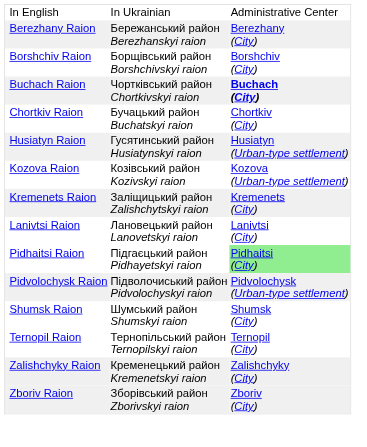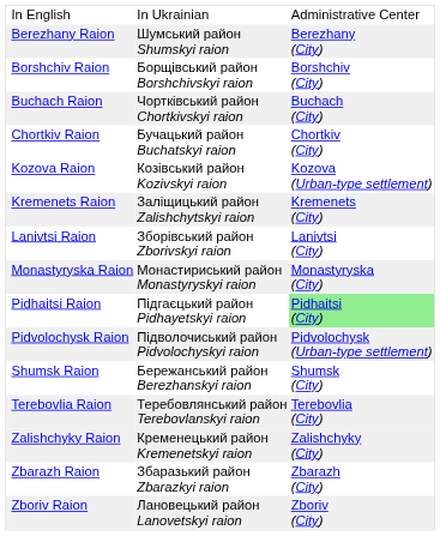 <table border=0 cellspacing=0 cellpadding=2 style="text-align:left; border:1px solid #ddd; font-size:90%; " summary="Raions of the Ternopil Oblast and their capital cities">
 <tr style="vertical-align:top;">
 <th></th>
 <th style="text-align:left; font-weight:normal;">In English</th>
 <th style="text-align:left; font-weight:normal;">In Ukrainian</th>
 <th style="text-align:left; font-weight:normal;">Administrative Center</th>
 </tr>
 <tr style="vertical-align:top; background:#f0f0f0; ">
 <td></td>
 <td><a href='#'>Berezhany Raion</a></td>
-<td>Бережанський район <br><em>Berezhanskyi raion</em></td>
+<td>Шумський район <br><em>Shumskyi raion</em></td>
 <td><a href='#'>Berezhany</a> <br><em>(<a href='#'>City</a>)</em></td>
 </tr>
 <tr style="vertical-align:top;">
 <td></td>
 <td><a href='#'>Borshchiv Raion</a></td>
 <td>Борщівський район <br><em>Borshchivskyi raion</em></td>
 <td><a href='#'>Borshchiv</a> <br><em>(<a href='#'>City</a>)</em></td>
 </tr>
 <tr style="vertical-align:top; background:#f0f0f0; ">
 <td></td>
 <td><a href='#'>Buchach Raion</a></td>
 <td>Чортківський район <br><em>Chortkivskyi raion</em></td>
-<td><strong><a href='#'>Buchach</a> <br><em>(<a href='#'>City</a>)</em></strong></td>
+<td><a href='#'>Buchach</a> <br><em>(<a href='#'>City</a>)</em></td>
 </tr>
 <tr style="vertical-align:top;">
 <td></td>
 <td><a href='#'>Chortkiv Raion</a></td>
 <td>Бучацький район <br><em>Buchatskyi raion</em></td>
 <td><a href='#'>Chortkiv</a> <br><em>(<a href='#'>City</a>)</em></td>
-</tr>
-<tr style="vertical-align:top; background:#f0f0f0; ">
-<td></td>
-<td><a href='#'>Husiatyn Raion</a></td>
-<td>Гусятинський район <br><em>Husiatynskyi raion</em></td>
-<td><a href='#'>Husiatyn</a> <br><em>(<a href='#'>Urban-type settlement</a>)</em></td>
 </tr>
 <tr style="vertical-align:top;">
 <td></td>
 <td><a href='#'>Kozova Raion</a></td>
 <td>Козівський район <br><em>Kozivskyi raion</em></td>
 <td><a href='#'>Kozova</a> <br><em>(<a href='#'>Urban-type settlement</a>)</em></td>
 </tr>
 <tr style="vertical-align:top; background:#f0f0f0;">
 <td></td>
 <td><a href='#'>Kremenets Raion</a></td>
 <td>Заліщицький район <br><em>Zalishchytskyi raion</em></td>
 <td><a href='#'>Kremenets</a> <br><em>(<a href='#'>City</a>)</em></td>
 </tr>
 <tr style="vertical-align:top;">
 <td></td>
 <td><a href='#'>Lanivtsi Raion</a></td>
-<td>Лановецький район <br><em>Lanovetskyi raion</em></td>
+<td>Зборівський район <br><em>Zborivskyi raion</em></td>
 <td><a href='#'>Lanivtsi</a> <br><em>(<a href='#'>City</a>)</em></td>
+</tr>
+<tr style="vertical-align:top; background:#f0f0f0;">
+<td></td>
+<td><a href='#'>Monastyryska Raion</a></td>
+<td>Монастириський район <br><em>Monastyryskyi raion</em></td>
+<td><a href='#'>Monastyryska</a> <br><em>(<a href='#'>City</a>)</em></td>
 </tr>
 <tr style="vertical-align:top;">
 <td></td>
 <td><a href='#'>Pidhaitsi Raion</a></td>
 <td>Підгаєцький район <br><em>Pidhayetskyi raion</em></td>
 <td style="background: lightgreen;"><a href='#'>Pidhaitsi</a> <br><em>(<a href='#'>City</a>)</em></td>
 </tr>
 <tr style="vertical-align:top; background:#f0f0f0;">
 <td></td>
 <td><a href='#'>Pidvolochysk Raion</a></td>
 <td>Підволочиський район <br><em>Pidvolochyskyi raion</em></td>
 <td><a href='#'>Pidvolochysk</a> <br><em>(<a href='#'>Urban-type settlement</a>)</em></td>
 </tr>
 <tr style="vertical-align:top;">
 <td></td>
 <td><a href='#'>Shumsk Raion</a></td>
-<td>Шумський район <br><em>Shumskyi raion</em></td>
+<td>Бережанський район <br><em>Berezhanskyi raion</em></td>
 <td><a href='#'>Shumsk</a> <br><em>(<a href='#'>City</a>)</em></td>
 </tr>
-<tr style="vertical-align:top;">
+<tr style="vertical-align:top; background:#f0f0f0;">
 <td></td>
-<td><a href='#'>Ternopil Raion</a></td>
-<td>Тернопільський район <br><em>Ternopilskyi raion</em></td>
-<td><a href='#'>Ternopil</a> <br><em>(<a href='#'>City</a>)</em></td>
+<td><a href='#'>Terebovlia Raion</a></td>
+<td>Теребовлянський район <br><em>Terebovlanskyi raion</em></td>
+<td><a href='#'>Terebovlia</a> <br><em>(<a href='#'>City</a>)</em></td>
 </tr>
 <tr style="vertical-align:top; background:#f0f0f0;">
 <td></td>
 <td><a href='#'>Zalishchyky Raion</a></td>
 <td>Кременецький район <br><em>Kremenetskyi raion</em></td>
 <td><a href='#'>Zalishchyky</a> <br><em>(<a href='#'>City</a>)</em></td>
 </tr>
+<tr style="vertical-align:top;">
+<td></td>
+<td><a href='#'>Zbarazh Raion</a></td>
+<td>Збаразький район <br><em>Zbarazkyi raion</em></td>
+<td><a href='#'>Zbarazh</a> <br><em>(<a href='#'>City</a>)</em></td>
+</tr>
 <tr style="vertical-align:top; background:#f0f0f0;">
 <td></td>
 <td><a href='#'>Zboriv Raion</a></td>
-<td>Зборівський район <br><em>Zborivskyi raion</em></td>
+<td>Лановецький район <br><em>Lanovetskyi raion</em></td>
 <td><a href='#'>Zboriv</a> <br><em>(<a href='#'>City</a>)</em></td>
 </tr>
 </table>
